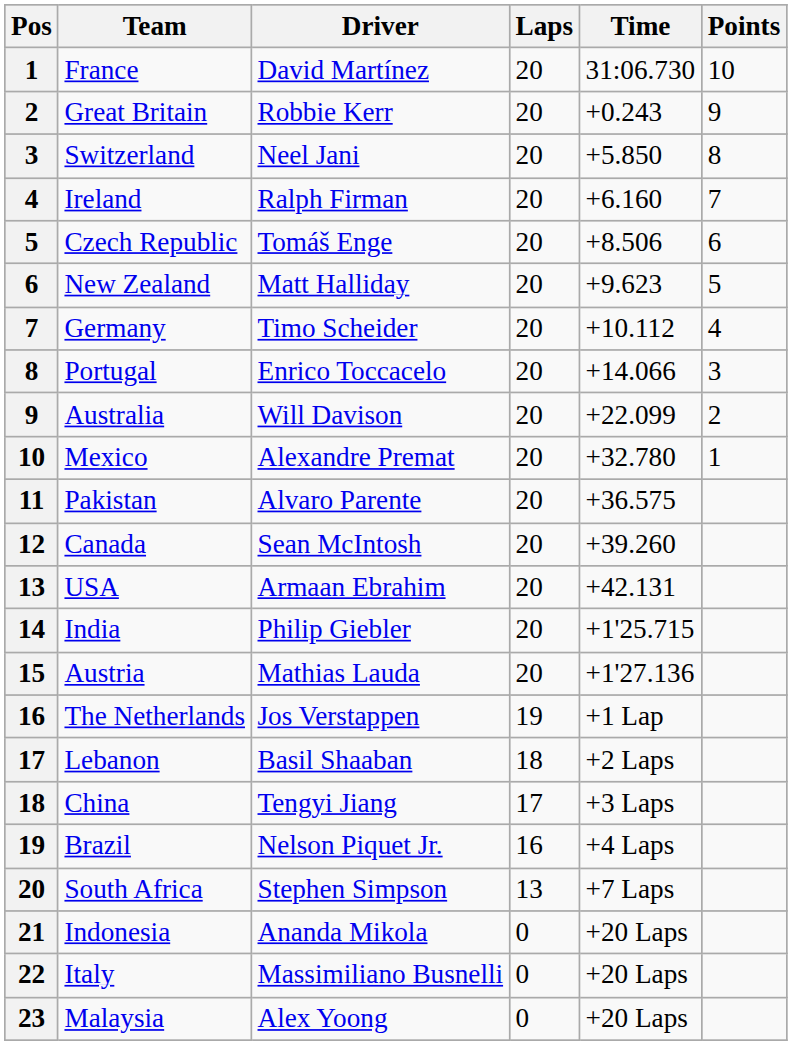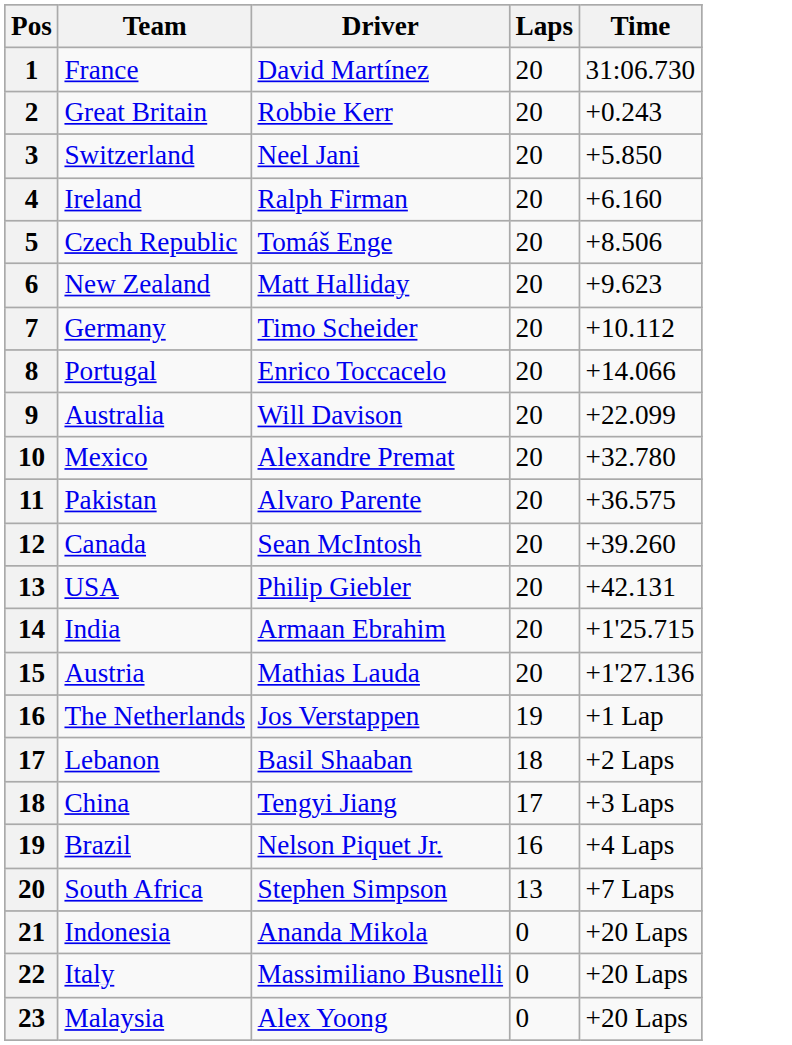 <table class="wikitable">
 <tr>
 <th>Pos</th>
 <th>Team</th>
 <th>Driver</th>
 <th>Laps</th>
 <th>Time</th>
-<th>Points</th>
 </tr>
 <tr>
 <th>1</th>
 <td> <a href='#'>France</a></td>
 <td><a href='#'>David Martínez</a></td>
 <td>20</td>
 <td>31:06.730</td>
-<td>10</td>
 </tr>
 <tr>
 <th>2</th>
 <td> <a href='#'>Great Britain</a></td>
 <td><a href='#'>Robbie Kerr</a></td>
 <td>20</td>
 <td>+0.243</td>
-<td>9</td>
 </tr>
 <tr>
 <th>3</th>
 <td> <a href='#'>Switzerland</a></td>
 <td><a href='#'>Neel Jani</a></td>
 <td>20</td>
 <td>+5.850</td>
-<td>8</td>
 </tr>
 <tr>
 <th>4</th>
 <td> <a href='#'>Ireland</a></td>
 <td><a href='#'>Ralph Firman</a></td>
 <td>20</td>
 <td>+6.160</td>
-<td>7</td>
 </tr>
 <tr>
 <th>5</th>
 <td> <a href='#'>Czech Republic</a></td>
 <td><a href='#'>Tomáš Enge</a></td>
 <td>20</td>
 <td>+8.506</td>
-<td>6</td>
 </tr>
 <tr>
 <th>6</th>
 <td> <a href='#'>New Zealand</a></td>
 <td><a href='#'>Matt Halliday</a></td>
 <td>20</td>
 <td>+9.623</td>
-<td>5</td>
 </tr>
 <tr>
 <th>7</th>
 <td> <a href='#'>Germany</a></td>
 <td><a href='#'>Timo Scheider</a></td>
 <td>20</td>
 <td>+10.112</td>
-<td>4</td>
 </tr>
 <tr>
 <th>8</th>
 <td> <a href='#'>Portugal</a></td>
 <td><a href='#'>Enrico Toccacelo</a></td>
 <td>20</td>
 <td>+14.066</td>
-<td>3</td>
 </tr>
 <tr>
 <th>9</th>
 <td> <a href='#'>Australia</a></td>
 <td><a href='#'>Will Davison</a></td>
 <td>20</td>
 <td>+22.099</td>
-<td>2</td>
 </tr>
 <tr>
 <th>10</th>
 <td> <a href='#'>Mexico</a></td>
 <td><a href='#'>Alexandre Premat</a></td>
 <td>20</td>
 <td>+32.780</td>
-<td>1</td>
 </tr>
 <tr>
 <th>11</th>
 <td> <a href='#'>Pakistan</a></td>
 <td><a href='#'>Alvaro Parente</a></td>
 <td>20</td>
 <td>+36.575</td>
-<td></td>
 </tr>
 <tr>
 <th>12</th>
 <td> <a href='#'>Canada</a></td>
 <td><a href='#'>Sean McIntosh</a></td>
 <td>20</td>
 <td>+39.260</td>
-<td></td>
 </tr>
 <tr>
 <th>13</th>
 <td> <a href='#'>USA</a></td>
-<td><a href='#'>Armaan Ebrahim</a></td>
+<td><a href='#'>Philip Giebler</a></td>
 <td>20</td>
 <td>+42.131</td>
-<td></td>
 </tr>
 <tr>
 <th>14</th>
 <td> <a href='#'>India</a></td>
-<td><a href='#'>Philip Giebler</a></td>
+<td><a href='#'>Armaan Ebrahim</a></td>
 <td>20</td>
 <td>+1'25.715</td>
-<td></td>
 </tr>
 <tr>
 <th>15</th>
 <td> <a href='#'>Austria</a></td>
 <td><a href='#'>Mathias Lauda</a></td>
 <td>20</td>
 <td>+1'27.136</td>
-<td></td>
 </tr>
 <tr>
 <th>16</th>
 <td> <a href='#'>The Netherlands</a></td>
 <td><a href='#'>Jos Verstappen</a></td>
 <td>19</td>
 <td>+1 Lap</td>
-<td></td>
 </tr>
 <tr>
 <th>17</th>
 <td> <a href='#'>Lebanon</a></td>
 <td><a href='#'>Basil Shaaban</a></td>
 <td>18</td>
 <td>+2 Laps</td>
-<td></td>
 </tr>
 <tr>
 <th>18</th>
 <td> <a href='#'>China</a></td>
 <td><a href='#'>Tengyi Jiang</a></td>
 <td>17</td>
 <td>+3 Laps</td>
-<td></td>
 </tr>
 <tr>
 <th>19</th>
 <td> <a href='#'>Brazil</a></td>
 <td><a href='#'>Nelson Piquet Jr.</a></td>
 <td>16</td>
 <td>+4 Laps</td>
-<td></td>
 </tr>
 <tr>
 <th>20</th>
 <td> <a href='#'>South Africa</a></td>
 <td><a href='#'>Stephen Simpson</a></td>
 <td>13</td>
 <td>+7 Laps</td>
-<td></td>
 </tr>
 <tr>
 <th>21</th>
 <td> <a href='#'>Indonesia</a></td>
 <td><a href='#'>Ananda Mikola</a></td>
 <td>0</td>
 <td>+20 Laps</td>
-<td></td>
 </tr>
 <tr>
 <th>22</th>
 <td> <a href='#'>Italy</a></td>
 <td><a href='#'>Massimiliano Busnelli</a></td>
 <td>0</td>
 <td>+20 Laps</td>
-<td></td>
 </tr>
 <tr>
 <th>23</th>
 <td> <a href='#'>Malaysia</a></td>
 <td><a href='#'>Alex Yoong</a></td>
 <td>0</td>
 <td>+20 Laps</td>
-<td></td>
 </tr>
 </table>
